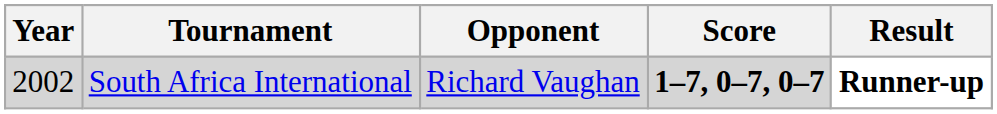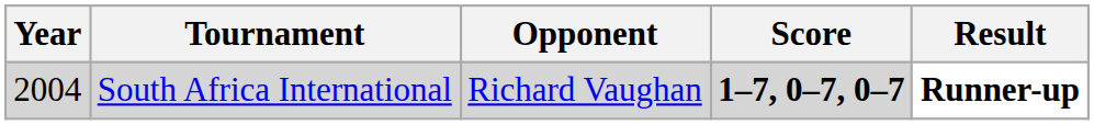 <table class="sortable wikitable" style="font-size: 90%;">
 <tr>
 <th>Year</th>
 <th>Tournament</th>
 <th>Opponent</th>
 <th>Score</th>
 <th>Result</th>
 </tr>
 <tr style="background:#D5D5D5">
-<td align="center">2002</td>
+<td align="center">2004</td>
 <td align="left"><a href='#'>South Africa International</a></td>
 <td align="left"> <a href='#'>Richard Vaughan</a></td>
 <td align="left"><strong>1–7, 0–7, 0–7</strong></td>
 <td style="text-align:left; background:white"> <strong>Runner-up</strong></td>
 </tr>
 </table>
